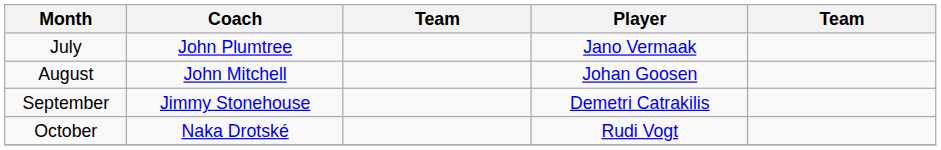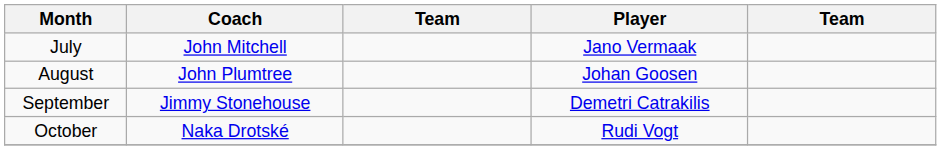 <table class="wikitable" style="font-size:90%; width:60%; text-align: center;">
 <tr>
 <th width="13%">Month</th>
 <th width="23%">Coach</th>
 <th width="20%">Team</th>
 <th width="23%">Player</th>
 <th width="20%">Team</th>
 </tr>
 <tr>
 <td>July</td>
-<td><a href='#'>John Plumtree</a></td>
+<td><a href='#'>John Mitchell</a></td>
 <td></td>
 <td><a href='#'>Jano Vermaak</a></td>
 <td></td>
 </tr>
 <tr>
 <td>August</td>
-<td><a href='#'>John Mitchell</a></td>
+<td><a href='#'>John Plumtree</a></td>
 <td></td>
 <td><a href='#'>Johan Goosen</a></td>
 <td></td>
 </tr>
 <tr>
 <td>September</td>
 <td><a href='#'>Jimmy Stonehouse</a></td>
 <td></td>
 <td><a href='#'>Demetri Catrakilis</a></td>
 <td></td>
 </tr>
 <tr>
 <td>October</td>
 <td><a href='#'>Naka Drotské</a></td>
 <td></td>
 <td><a href='#'>Rudi Vogt</a></td>
 <td></td>
 </tr>
 <tr>
 </tr>
 </table>
